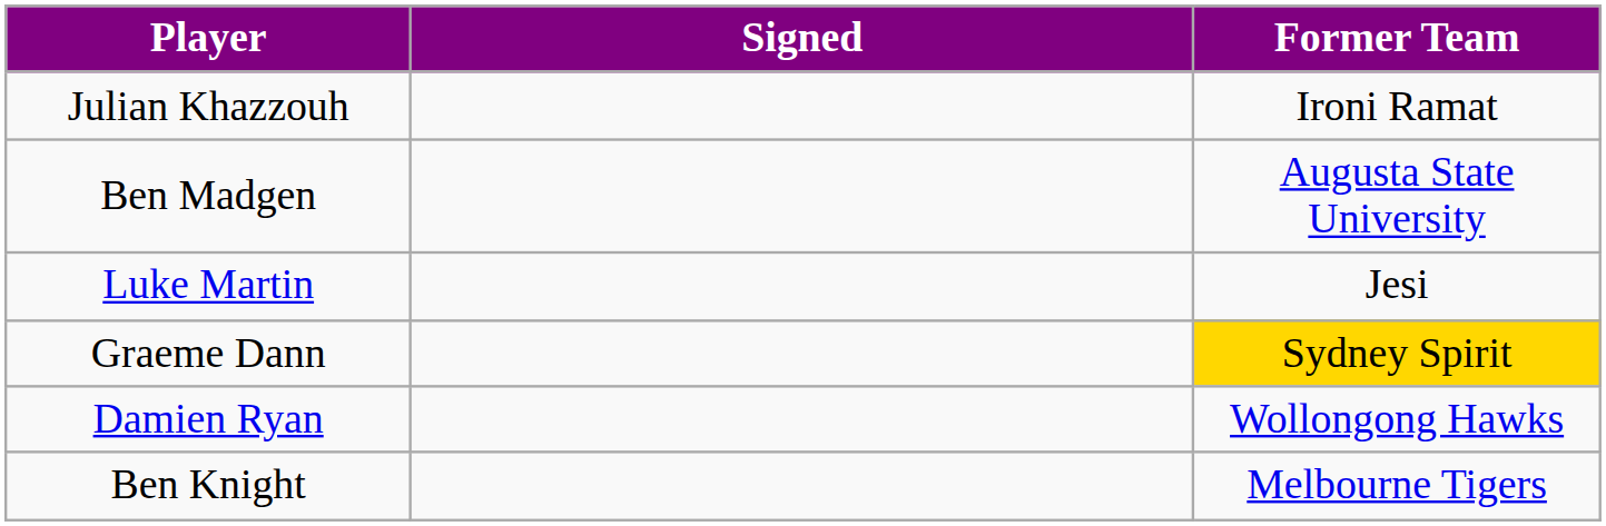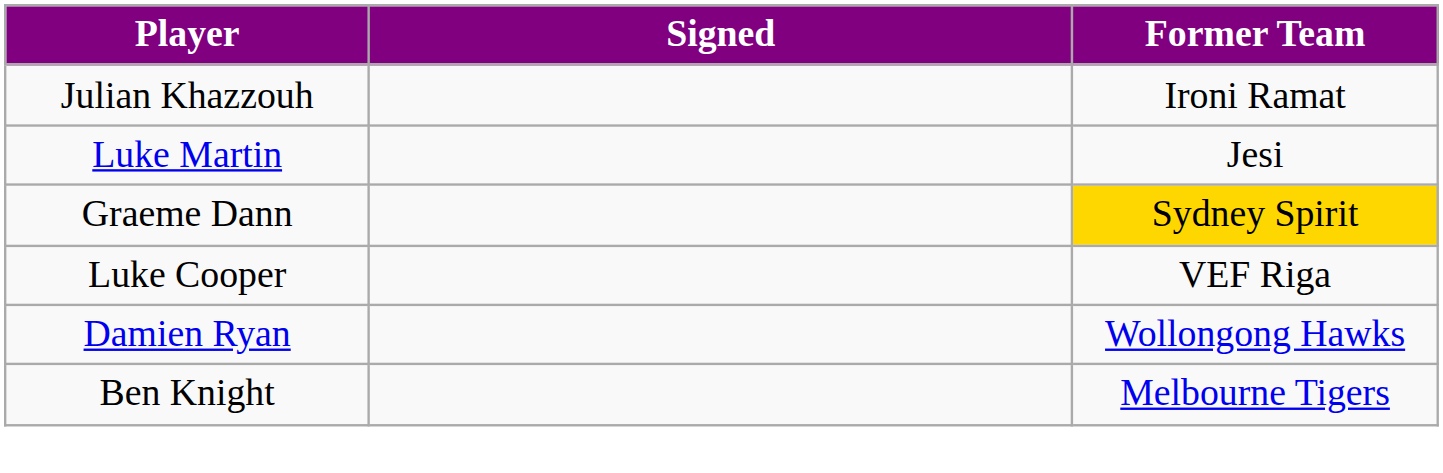 <table class="wikitable sortable sortable">
 <tr>
 <th style="background:purple; color:#ffffff" width=150>Player</th>
 <th style="background:purple; color:#ffffff" width=300>Signed</th>
 <th style="background:purple; color:#ffffff" width=150>Former Team</th>
 </tr>
 <tr style="text-align: center">
 <td>Julian Khazzouh</td>
 <td></td>
 <td>Ironi Ramat</td>
-</tr>
-<tr style="text-align: center">
-<td>Ben Madgen</td>
-<td></td>
-<td><a href='#'>Augusta State University</a></td>
 </tr>
 <tr style="text-align:center">
 <td><a href='#'>Luke Martin</a></td>
 <td></td>
 <td>Jesi</td>
 </tr>
 <tr style="text-align:center">
 <td>Graeme Dann</td>
 <td></td>
 <td style="background: gold;">Sydney Spirit</td>
 </tr>
 <tr style="text-align:center">
+<td>Luke Cooper</td>
+<td></td>
+<td>VEF Riga</td>
+</tr>
+<tr style="text-align:center">
 <td><a href='#'>Damien Ryan</a></td>
 <td></td>
 <td><a href='#'>Wollongong Hawks</a></td>
 </tr>
 <tr style="text-align:center">
 <td>Ben Knight</td>
 <td></td>
 <td><a href='#'>Melbourne Tigers</a></td>
 </tr>
 </table>
